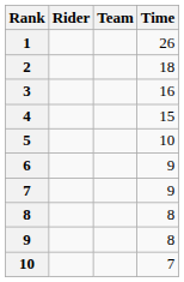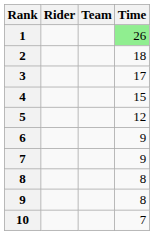 <table class="wikitable" margin-bottom:0;">
 <tr>
 <th scope="col">Rank</th>
 <th scope="col">Rider</th>
 <th scope="col">Team</th>
 <th scope="col">Time</th>
 </tr>
 <tr>
 <th scope="row">1</th>
 <td> </td>
 <td></td>
-<td align="right">26</td>
+<td align="right" style="background: lightgreen;">26</td>
 </tr>
 <tr>
 <th scope="row">2</th>
 <td></td>
 <td></td>
 <td align="right">18</td>
 </tr>
 <tr>
 <th scope="row">3</th>
 <td></td>
 <td></td>
-<td align="right">16</td>
+<td align="right">17</td>
 </tr>
 <tr>
 <th scope="row">4</th>
 <td> </td>
 <td></td>
 <td align="right">15</td>
 </tr>
 <tr>
 <th scope="row">5</th>
 <td></td>
 <td></td>
-<td align="right">10</td>
+<td align="right">12</td>
 </tr>
 <tr>
 <th scope="row">6</th>
 <td></td>
 <td></td>
 <td align="right">9</td>
 </tr>
 <tr>
 <th scope="row">7</th>
 <td></td>
 <td></td>
 <td align="right">9</td>
 </tr>
 <tr>
 <th scope="row">8</th>
 <td></td>
 <td></td>
 <td align="right">8</td>
 </tr>
 <tr>
 <th scope="row">9</th>
 <td></td>
 <td></td>
 <td align="right">8</td>
 </tr>
 <tr>
 <th scope="row">10</th>
 <td></td>
 <td></td>
 <td align="right">7</td>
 </tr>
 </table>
